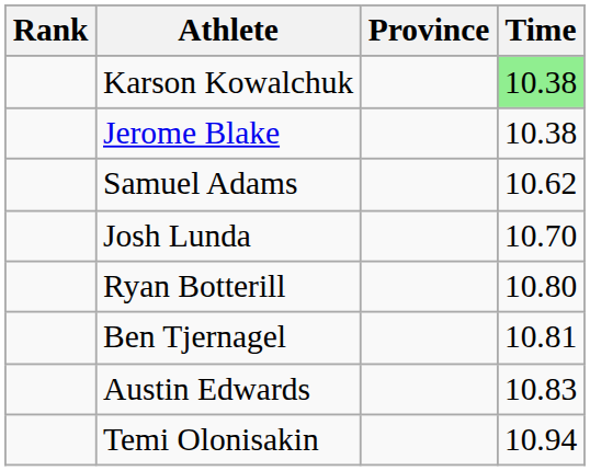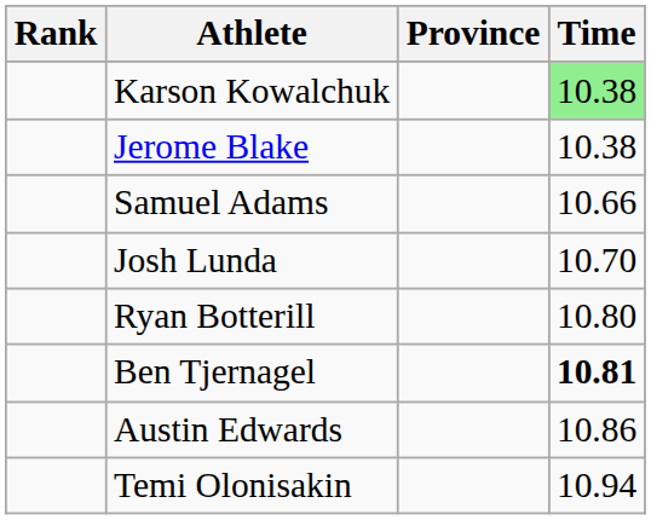 <table class="wikitable sortable" style="text-align:center">
 <tr>
 <th>Rank</th>
 <th>Athlete</th>
 <th>Province</th>
 <th>Time</th>
 </tr>
 <tr>
 <td></td>
 <td align=left>Karson Kowalchuk</td>
 <td align="left"></td>
 <td style="background: lightgreen;">10.38</td>
 </tr>
 <tr>
 <td></td>
 <td align=left><a href='#'>Jerome Blake</a></td>
 <td align="left"></td>
 <td>10.38</td>
 </tr>
 <tr>
 <td></td>
 <td align=left>Samuel Adams</td>
 <td align="left"></td>
-<td>10.62</td>
+<td>10.66</td>
 </tr>
 <tr>
 <td></td>
 <td align=left>Josh Lunda</td>
 <td align="left"></td>
 <td>10.70</td>
 </tr>
 <tr>
 <td></td>
 <td align=left>Ryan Botterill</td>
 <td align="left"></td>
 <td>10.80</td>
 </tr>
 <tr>
 <td></td>
 <td align=left>Ben Tjernagel</td>
 <td align="left"></td>
-<td>10.81</td>
+<td><strong>10.81</strong></td>
 </tr>
 <tr>
 <td></td>
 <td align=left>Austin Edwards</td>
 <td align="left"></td>
-<td>10.83</td>
+<td>10.86</td>
 </tr>
 <tr>
 <td></td>
 <td align=left>Temi Olonisakin</td>
 <td align="left"></td>
 <td>10.94</td>
 </tr>
 </table>
